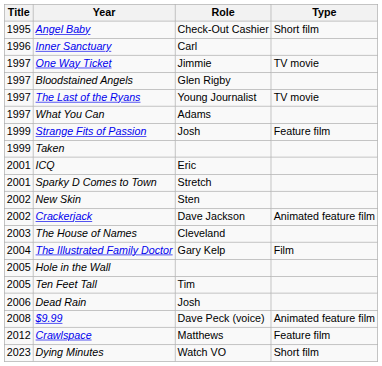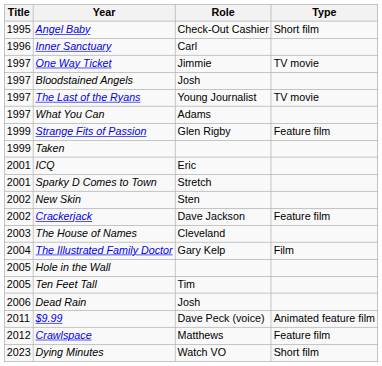 <table class="wikitable">
 <tr>
 <th>Title</th>
 <th>Year</th>
 <th>Role</th>
 <th>Type</th>
 </tr>
 <tr>
 <td>1995</td>
 <td><em><a href='#'>Angel Baby</a></em></td>
 <td>Check-Out Cashier</td>
 <td>Short film</td>
 </tr>
 <tr>
 <td>1996</td>
 <td><em><a href='#'>Inner Sanctuary</a></em></td>
 <td>Carl</td>
 <td></td>
 </tr>
 <tr>
 <td>1997</td>
 <td><em><a href='#'>One Way Ticket</a></em></td>
 <td>Jimmie</td>
 <td>TV movie</td>
 </tr>
 <tr>
 <td>1997</td>
 <td><em>Bloodstained Angels</em></td>
-<td>Glen Rigby</td>
+<td>Josh</td>
 <td></td>
 </tr>
 <tr>
 <td>1997</td>
 <td><em><a href='#'>The Last of the Ryans</a></em></td>
 <td>Young Journalist</td>
 <td>TV movie</td>
 </tr>
 <tr>
 <td>1997</td>
 <td><em>What You Can</em></td>
 <td>Adams</td>
 <td></td>
 </tr>
 <tr>
 <td>1999</td>
 <td><em><a href='#'>Strange Fits of Passion</a></em></td>
-<td>Josh</td>
+<td>Glen Rigby</td>
 <td>Feature film</td>
 </tr>
 <tr>
 <td>1999</td>
 <td><em>Taken</em></td>
 <td></td>
 <td></td>
 </tr>
 <tr>
 <td>2001</td>
 <td><em>ICQ</em></td>
 <td>Eric</td>
 <td></td>
 </tr>
 <tr>
 <td>2001</td>
 <td><em>Sparky D Comes to Town</em></td>
 <td>Stretch</td>
 <td></td>
 </tr>
 <tr>
 <td>2002</td>
 <td><em>New Skin</em></td>
 <td>Sten</td>
 <td></td>
 </tr>
 <tr>
 <td>2002</td>
 <td><em><a href='#'>Crackerjack</a></em></td>
 <td>Dave Jackson</td>
-<td>Animated feature film</td>
+<td>Feature film</td>
 </tr>
 <tr>
 <td>2003</td>
 <td><em>The House of Names</em></td>
 <td>Cleveland</td>
 <td></td>
 </tr>
 <tr>
 <td>2004</td>
 <td><em><a href='#'>The Illustrated Family Doctor</a></em></td>
 <td>Gary Kelp</td>
 <td>Film</td>
 </tr>
 <tr>
 <td>2005</td>
 <td><em>Hole in the Wall</em></td>
 <td></td>
 <td></td>
 </tr>
 <tr>
 <td>2005</td>
 <td><em>Ten Feet Tall</em></td>
 <td>Tim</td>
 <td></td>
 </tr>
 <tr>
 <td>2006</td>
 <td><em>Dead Rain</em></td>
 <td>Josh</td>
 <td></td>
 </tr>
 <tr>
-<td>2008</td>
+<td>2011</td>
 <td><em><a href='#'>$9.99</a></em></td>
 <td>Dave Peck (voice)</td>
 <td>Animated feature film</td>
 </tr>
 <tr>
 <td>2012</td>
 <td><em><a href='#'>Crawlspace</a></em></td>
 <td>Matthews</td>
 <td>Feature film</td>
 </tr>
 <tr>
 <td>2023</td>
 <td><em>Dying Minutes</em></td>
 <td>Watch VO</td>
 <td>Short film</td>
 </tr>
 </table>
